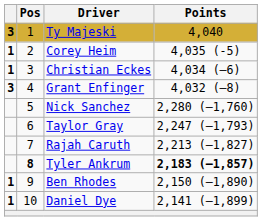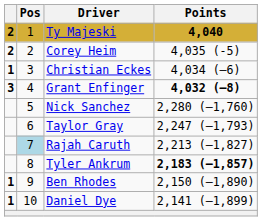 <table class="wikitable" style="font-size: 95%;">
 <tr>
 <th></th>
 <th>Pos</th>
 <th>Driver</th>
 <th>Points</th>
 </tr>
 <tr style="background:#D4AF37;">
-<td align="left"> <strong>3</strong></td>
+<td align="left"> <strong>2</strong></td>
 <td style="text-align:center;">1</td>
 <td><a href='#'>Ty Majeski</a></td>
-<td style="text-align:center;">4,040</td>
+<td style="text-align:center;"><strong>4,040</strong></td>
 </tr>
 <tr>
-<td align="left"> <strong>1</strong></td>
+<td align="left"> <strong>2</strong></td>
 <td style="text-align:center;">2</td>
 <td><a href='#'>Corey Heim</a></td>
 <td style="text-align:center;">4,035 (-5)</td>
 </tr>
 <tr>
 <td align="left"> <strong>1</strong></td>
 <td style="text-align:center;">3</td>
 <td><a href='#'>Christian Eckes</a></td>
 <td style="text-align:center;">4,034 (–6)</td>
 </tr>
 <tr>
 <td align="left"> <strong>3</strong></td>
 <td style="text-align:center;">4</td>
 <td><a href='#'>Grant Enfinger</a></td>
-<td style="text-align:center;">4,032 (–8)</td>
+<td style="text-align:center;"><strong>4,032 (–8)</strong></td>
 </tr>
 <tr>
 <td align="left"></td>
 <td style="text-align:center;">5</td>
 <td><a href='#'>Nick Sanchez</a></td>
 <td style="text-align:center;">2,280 (–1,760)</td>
 </tr>
 <tr>
 <td align="left"></td>
 <td style="text-align:center;">6</td>
 <td><a href='#'>Taylor Gray</a></td>
 <td style="text-align:center;">2,247 (–1,793)</td>
 </tr>
 <tr>
 <td align="left"></td>
-<td style="text-align:center;">7</td>
+<td style="background: lightblue; text-align:center;">7</td>
 <td><a href='#'>Rajah Caruth</a></td>
 <td style="text-align:center;">2,213 (–1,827)</td>
 </tr>
 <tr>
 <td align="left"></td>
-<td style="text-align:center;"><strong>8</strong></td>
+<td style="text-align:center;">8</td>
 <td><a href='#'>Tyler Ankrum</a></td>
 <td style="text-align:center;"><strong>2,183 (–1,857)</strong></td>
 </tr>
 <tr>
 <td align="left"> <strong>1</strong></td>
 <td style="text-align:center;">9</td>
 <td><a href='#'>Ben Rhodes</a></td>
 <td style="text-align:center;">2,150 (–1,890)</td>
 </tr>
 <tr>
 <td align="left"> <strong>1</strong></td>
 <td style="text-align:center;">10</td>
 <td><a href='#'>Daniel Dye</a></td>
 <td style="text-align:center;">2,141 (–1,899)</td>
 </tr>
 <tr class="sortbottom">
 <th colspan="9"></th>
 </tr>
 </table>
